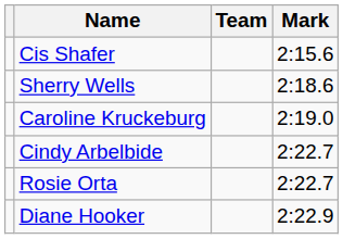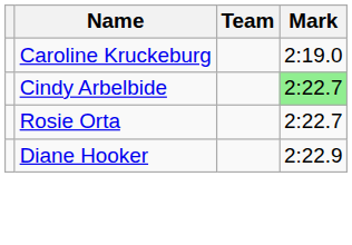 <table class=wikitable>
 <tr>
 <th></th>
 <th>Name</th>
 <th>Team</th>
 <th>Mark</th>
-</tr>
-<tr>
-<td></td>
-<td><a href='#'>Cis Shafer</a></td>
-<td></td>
-<td>2:15.6</td>
-</tr>
-<tr>
-<td></td>
-<td><a href='#'>Sherry Wells</a></td>
-<td></td>
-<td>2:18.6</td>
 </tr>
 <tr>
 <td></td>
 <td><a href='#'>Caroline Kruckeburg</a></td>
 <td></td>
 <td>2:19.0</td>
 </tr>
 <tr>
 <td></td>
 <td><a href='#'>Cindy Arbelbide</a></td>
 <td></td>
-<td>2:22.7</td>
+<td style="background: lightgreen;">2:22.7</td>
 </tr>
 <tr>
 <td></td>
 <td><a href='#'>Rosie Orta</a></td>
 <td></td>
 <td>2:22.7</td>
 </tr>
 <tr>
 <td></td>
 <td><a href='#'>Diane Hooker</a></td>
 <td></td>
 <td>2:22.9</td>
 </tr>
 </table>
